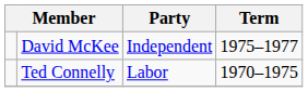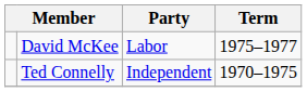 <table class="wikitable">
 <tr>
 <th colspan=2>Member</th>
 <th>Party</th>
 <th>Term</th>
 </tr>
 <tr>
 <td> </td>
 <td><a href='#'>David McKee</a></td>
-<td><a href='#'>Independent</a></td>
+<td><a href='#'>Labor</a></td>
 <td>1975–1977</td>
 </tr>
 <tr>
 <td> </td>
 <td><a href='#'>Ted Connelly</a></td>
-<td><a href='#'>Labor</a></td>
+<td><a href='#'>Independent</a></td>
 <td>1970–1975</td>
 </tr>
 <tr>
 </tr>
 </table>
